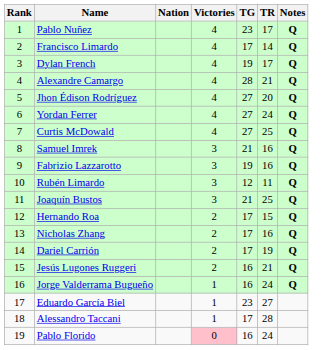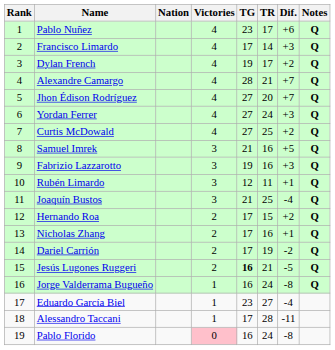 <table class="wikitable sortable" style="text-align:center">
 <tr>
 <th>Rank</th>
 <th>Name</th>
 <th>Nation</th>
 <th>Victories</th>
 <th>TG</th>
 <th>TR</th>
+<th>Dif.</th>
 <th>Notes</th>
 </tr>
 <tr style="background:#cfc">
 <td>1</td>
 <td align=left><a href='#'>Pablo Nuñez</a></td>
 <td align=left></td>
 <td>4</td>
 <td>23</td>
 <td>17</td>
+<td>+6</td>
 <td><strong>Q</strong></td>
 </tr>
 <tr style="background:#cfc">
 <td>2</td>
 <td align=left><a href='#'>Francisco Limardo</a></td>
 <td align=left></td>
 <td>4</td>
 <td>17</td>
 <td>14</td>
+<td>+3</td>
 <td><strong>Q</strong></td>
 </tr>
 <tr style="background:#cfc">
 <td>3</td>
 <td align=left><a href='#'>Dylan French</a></td>
 <td align=left></td>
 <td>4</td>
 <td>19</td>
 <td>17</td>
+<td>+2</td>
 <td><strong>Q</strong></td>
 </tr>
 <tr style="background:#cfc">
 <td>4</td>
 <td align=left><a href='#'>Alexandre Camargo</a></td>
 <td align=left></td>
 <td>4</td>
 <td>28</td>
 <td>21</td>
+<td>+7</td>
 <td><strong>Q</strong></td>
 </tr>
 <tr style="background:#cfc">
 <td>5</td>
 <td align=left><a href='#'>Jhon Édison Rodríguez</a></td>
 <td align=left></td>
 <td>4</td>
 <td>27</td>
 <td>20</td>
+<td>+7</td>
 <td><strong>Q</strong></td>
 </tr>
 <tr style="background:#cfc">
 <td>6</td>
 <td align=left><a href='#'>Yordan Ferrer</a></td>
 <td align=left></td>
 <td>4</td>
 <td>27</td>
 <td>24</td>
+<td>+3</td>
 <td><strong>Q</strong></td>
 </tr>
 <tr style="background:#cfc">
 <td>7</td>
 <td align=left><a href='#'>Curtis McDowald</a></td>
 <td align=left></td>
 <td>4</td>
 <td>27</td>
 <td>25</td>
+<td>+2</td>
 <td><strong>Q</strong></td>
 </tr>
 <tr style="background:#cfc">
 <td>8</td>
 <td align=left><a href='#'>Samuel Imrek</a></td>
 <td align=left></td>
 <td>3</td>
 <td>21</td>
 <td>16</td>
+<td>+5</td>
 <td><strong>Q</strong></td>
 </tr>
 <tr style="background:#cfc">
 <td>9</td>
 <td align=left><a href='#'>Fabrizio Lazzarotto</a></td>
 <td align=left></td>
 <td>3</td>
 <td>19</td>
 <td>16</td>
+<td>+3</td>
 <td><strong>Q</strong></td>
 </tr>
 <tr style="background:#cfc">
 <td>10</td>
 <td align=left><a href='#'>Rubén Limardo</a></td>
 <td align=left></td>
 <td>3</td>
 <td>12</td>
 <td>11</td>
+<td>+1</td>
 <td><strong>Q</strong></td>
 </tr>
 <tr style="background:#cfc">
 <td>11</td>
 <td align=left><a href='#'>Joaquín Bustos</a></td>
 <td align=left></td>
 <td>3</td>
 <td>21</td>
 <td>25</td>
+<td>-4</td>
 <td><strong>Q</strong></td>
 </tr>
 <tr style="background:#cfc">
 <td>12</td>
 <td align=left><a href='#'>Hernando Roa</a></td>
 <td align=left></td>
 <td>2</td>
 <td>17</td>
 <td>15</td>
+<td>+2</td>
 <td><strong>Q</strong></td>
 </tr>
 <tr style="background:#cfc">
 <td>13</td>
 <td align=left><a href='#'>Nicholas Zhang</a></td>
 <td align=left></td>
 <td>2</td>
 <td>17</td>
 <td>16</td>
+<td>+1</td>
 <td><strong>Q</strong></td>
 </tr>
 <tr style="background:#cfc">
 <td>14</td>
 <td align=left><a href='#'>Dariel Carrión</a></td>
 <td align=left></td>
 <td>2</td>
 <td>17</td>
 <td>19</td>
+<td>-2</td>
 <td><strong>Q</strong></td>
 </tr>
 <tr style="background:#cfc">
 <td>15</td>
 <td align=left><a href='#'>Jesús Lugones Ruggeri</a></td>
 <td align=left></td>
 <td>2</td>
-<td>16</td>
+<td><strong>16</strong></td>
 <td>21</td>
+<td>-5</td>
 <td><strong>Q</strong></td>
 </tr>
 <tr style="background:#cfc">
 <td>16</td>
 <td align=left><a href='#'>Jorge Valderrama Bugueño</a></td>
 <td align=left></td>
 <td>1</td>
 <td>16</td>
 <td>24</td>
+<td>-8</td>
 <td><strong>Q</strong></td>
 </tr>
 <tr>
 <td>17</td>
 <td align=left><a href='#'>Eduardo García Biel</a></td>
 <td align=left></td>
 <td>1</td>
 <td>23</td>
 <td>27</td>
+<td>-4</td>
 <td></td>
 </tr>
 <tr>
 <td>18</td>
 <td align=left><a href='#'>Alessandro Taccani</a></td>
 <td align=left></td>
 <td>1</td>
 <td>17</td>
 <td>28</td>
+<td>-11</td>
 <td></td>
 </tr>
 <tr>
 <td>19</td>
 <td align=left><a href='#'>Pablo Florido</a></td>
 <td align=left></td>
 <td style="background: pink;">0</td>
 <td>16</td>
 <td>24</td>
+<td>-8</td>
 <td></td>
 </tr>
 </table>
